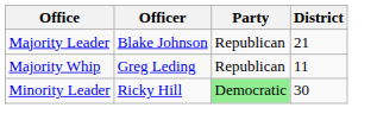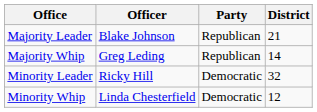 <table class="wikitable">
 <tr>
 <th>Office</th>
 <th>Officer</th>
 <th>Party</th>
 <th>District</th>
 </tr>
 <tr>
 <td><a href='#'>Majority Leader</a></td>
 <td><a href='#'>Blake Johnson</a></td>
 <td>Republican</td>
 <td>21</td>
 </tr>
 <tr>
 <td><a href='#'>Majority Whip</a></td>
 <td><a href='#'>Greg Leding</a></td>
 <td>Republican</td>
-<td>11</td>
+<td>14</td>
 </tr>
 <tr>
 <td><a href='#'>Minority Leader</a></td>
 <td><a href='#'>Ricky Hill</a></td>
-<td style="background: lightgreen;">Democratic</td>
-<td>30</td>
+<td>Democratic</td>
+<td>32</td>
+</tr>
+<tr>
+<td><a href='#'>Minority Whip</a></td>
+<td><a href='#'>Linda Chesterfield</a></td>
+<td>Democratic</td>
+<td>12</td>
 </tr>
 </table>
